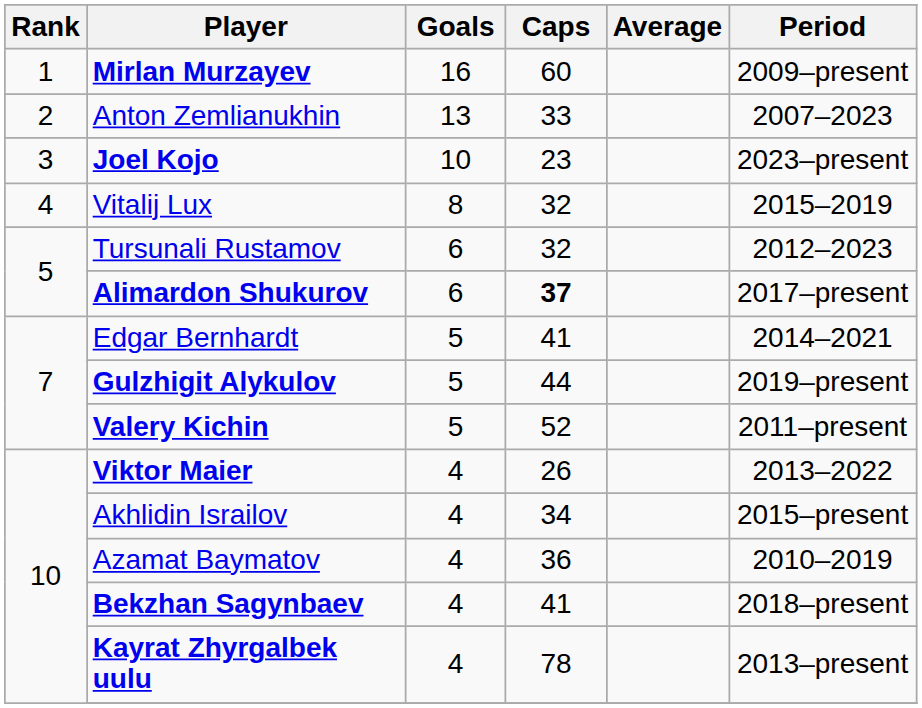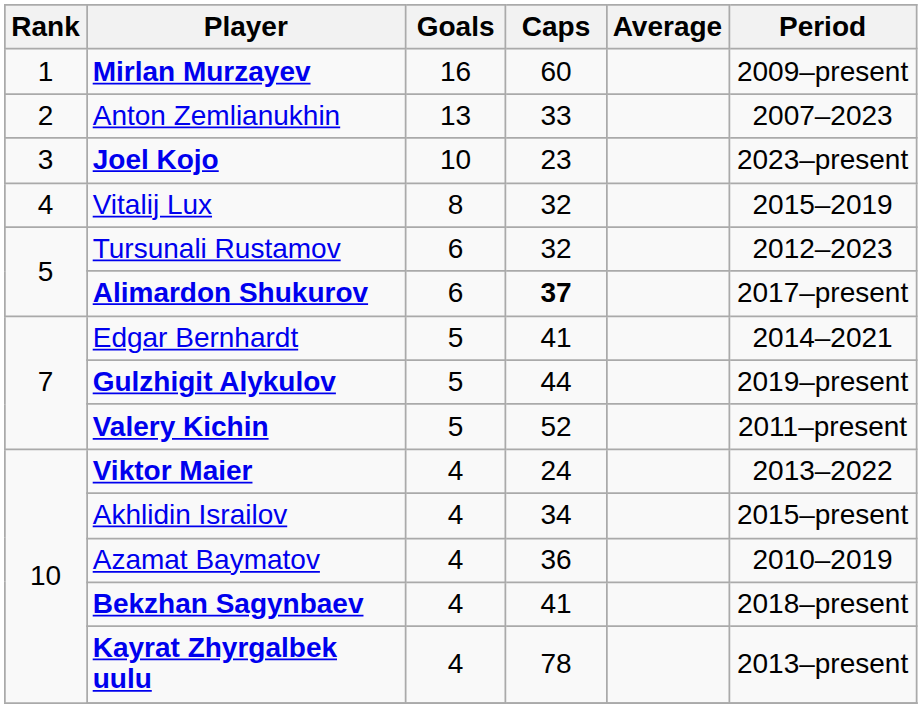 <table class="wikitable sortable" style="font-size:100%; text-align:center;">
 <tr>
 <th width=30px>Rank</th>
 <th width=175px>Player</th>
 <th width=50px>Goals</th>
 <th width=50px>Caps</th>
 <th width=50px>Average</th>
 <th width=100px>Period</th>
 </tr>
 <tr>
 <td>1</td>
 <td align="left"><strong><a href='#'>Mirlan Murzayev</a></strong></td>
 <td>16</td>
 <td>60</td>
 <td></td>
 <td>2009–present</td>
 </tr>
 <tr>
 <td>2</td>
 <td align="left"><a href='#'>Anton Zemlianukhin</a></td>
 <td>13</td>
 <td>33</td>
 <td></td>
 <td>2007–2023</td>
 </tr>
 <tr>
 <td>3</td>
 <td align="left"><strong><a href='#'>Joel Kojo</a></strong></td>
 <td>10</td>
 <td>23</td>
 <td></td>
 <td>2023–present</td>
 </tr>
 <tr>
 <td>4</td>
 <td align="left"><a href='#'>Vitalij Lux</a></td>
 <td>8</td>
 <td>32</td>
 <td></td>
 <td>2015–2019</td>
 </tr>
 <tr>
 <td rowspan=2>5</td>
 <td align="left"><a href='#'>Tursunali Rustamov</a></td>
 <td>6</td>
 <td>32</td>
 <td></td>
 <td>2012–2023</td>
 </tr>
 <tr>
 <td align="left"><strong><a href='#'>Alimardon Shukurov</a></strong></td>
 <td>6</td>
 <td><strong>37</strong></td>
 <td></td>
 <td>2017–present</td>
 </tr>
 <tr>
 <td rowspan=3>7</td>
 <td align="left"><a href='#'>Edgar Bernhardt</a></td>
 <td>5</td>
 <td>41</td>
 <td></td>
 <td>2014–2021</td>
 </tr>
 <tr>
 <td align="left"><strong><a href='#'>Gulzhigit Alykulov</a></strong></td>
 <td>5</td>
 <td>44</td>
 <td></td>
 <td>2019–present</td>
 </tr>
 <tr>
 <td align="left"><strong><a href='#'>Valery Kichin</a></strong></td>
 <td>5</td>
 <td>52</td>
 <td></td>
 <td>2011–present</td>
 </tr>
 <tr>
 <td rowspan="6">10</td>
 <td align="left"><strong><a href='#'>Viktor Maier</a></strong></td>
 <td>4</td>
-<td>26</td>
+<td>24</td>
 <td></td>
 <td>2013–2022</td>
 </tr>
 <tr>
 <td align="left"><a href='#'>Akhlidin Israilov</a></td>
 <td>4</td>
 <td>34</td>
 <td></td>
 <td>2015–present</td>
 </tr>
 <tr>
 <td align="left"><a href='#'>Azamat Baymatov</a></td>
 <td>4</td>
 <td>36</td>
 <td></td>
 <td>2010–2019</td>
 </tr>
 <tr>
 <td align="left"><strong><a href='#'>Bekzhan Sagynbaev</a></strong></td>
 <td>4</td>
 <td>41</td>
 <td></td>
 <td>2018–present</td>
 </tr>
 <tr>
 <td align="left"><strong><a href='#'>Kayrat Zhyrgalbek uulu</a></strong></td>
 <td>4</td>
 <td>78</td>
 <td></td>
 <td>2013–present</td>
 </tr>
 <tr>
 </tr>
 </table>
